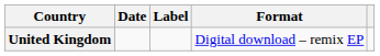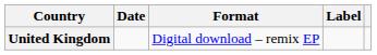 <table class="wikitable plainrowheaders">
 <tr>
 <th scope="col">Country</th>
 <th scope="col">Date</th>
+<th scope="col">Format</th>
 <th scope="col">Label</th>
-<th scope="col">Format</th>
 <th scope="col"></th>
 </tr>
 <tr>
 <th scope="row">United Kingdom</th>
 <td></td>
+<td><a href='#'>Digital download</a> – remix <a href='#'>EP</a></td>
 <td></td>
-<td><a href='#'>Digital download</a> – remix <a href='#'>EP</a></td>
 <td align="center"></td>
 </tr>
 </table>
